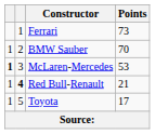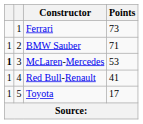 <table class="wikitable" style="font-size: 85%;">
 <tr>
 <th></th>
 <th></th>
 <th>Constructor</th>
 <th>Points</th>
 </tr>
 <tr>
 <td></td>
 <td align="center">1</td>
 <td> <a href='#'>Ferrari</a></td>
 <td>73</td>
 </tr>
 <tr>
 <td> 1</td>
 <td align="center">2</td>
 <td> <a href='#'>BMW Sauber</a></td>
-<td>70</td>
+<td>71</td>
 </tr>
 <tr>
 <td><strong> 1</strong></td>
 <td align="center">3</td>
 <td> <a href='#'>McLaren</a>-<a href='#'>Mercedes</a></td>
 <td>53</td>
 </tr>
 <tr>
 <td> 1</td>
-<td align="center"><strong>4</strong></td>
+<td align="center">4</td>
 <td> <a href='#'>Red Bull</a>-<a href='#'>Renault</a></td>
-<td>21</td>
+<td>41</td>
 </tr>
 <tr>
 <td> 1</td>
 <td align="center">5</td>
 <td> <a href='#'>Toyota</a></td>
 <td>17</td>
 </tr>
 <tr>
 <th colspan=4>Source: </th>
 </tr>
 </table>
